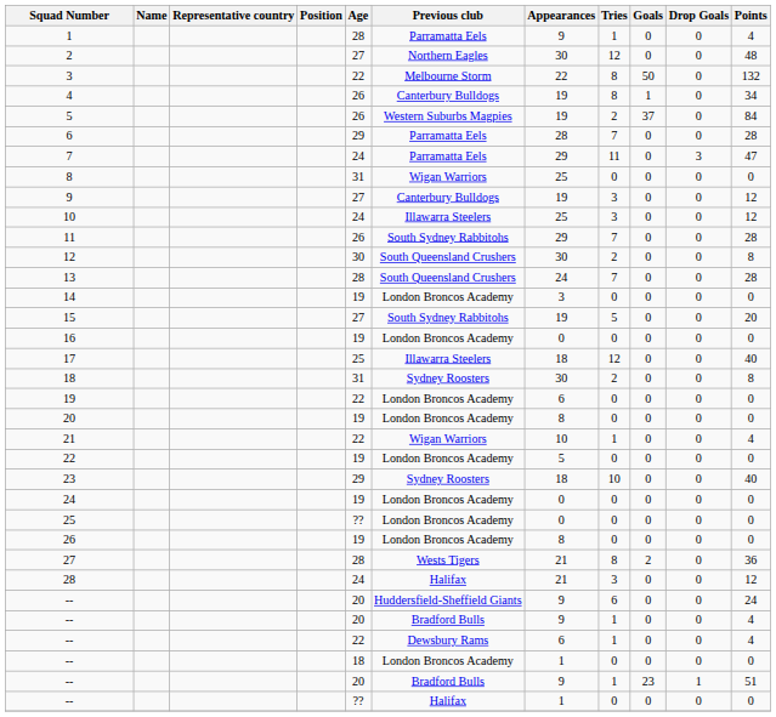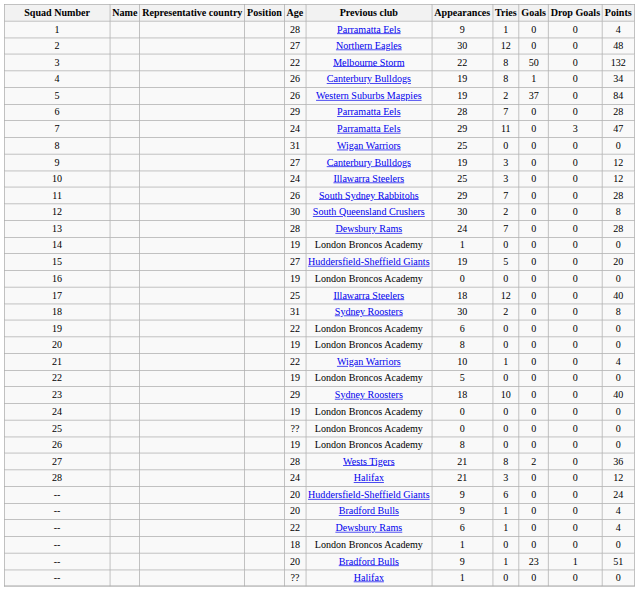 <table class="wikitable sortable" style="text-align: center; font-size:90%">
 <tr>
 <th style="width:10em">Squad Number</th>
 <th>Name</th>
 <th>Representative country</th>
 <th>Position</th>
 <th>Age</th>
 <th>Previous club</th>
 <th>Appearances</th>
 <th>Tries</th>
 <th>Goals</th>
 <th>Drop Goals</th>
 <th>Points</th>
 </tr>
 <tr>
 <td>1</td>
 <td></td>
 <td></td>
 <td></td>
 <td>28</td>
 <td> <a href='#'>Parramatta Eels</a></td>
 <td>9</td>
 <td>1</td>
 <td>0</td>
 <td>0</td>
 <td>4</td>
 </tr>
 <tr>
 <td>2</td>
 <td></td>
 <td></td>
 <td></td>
 <td>27</td>
 <td> <a href='#'>Northern Eagles</a></td>
 <td>30</td>
 <td>12</td>
 <td>0</td>
 <td>0</td>
 <td>48</td>
 </tr>
 <tr>
 <td>3</td>
 <td></td>
 <td></td>
 <td></td>
 <td>22</td>
 <td> <a href='#'>Melbourne Storm</a></td>
 <td>22</td>
 <td>8</td>
 <td>50</td>
 <td>0</td>
 <td>132</td>
 </tr>
 <tr>
 <td>4</td>
 <td></td>
 <td></td>
 <td></td>
 <td>26</td>
 <td> <a href='#'>Canterbury Bulldogs</a></td>
 <td>19</td>
 <td>8</td>
 <td>1</td>
 <td>0</td>
 <td>34</td>
 </tr>
 <tr>
 <td>5</td>
 <td></td>
 <td></td>
 <td></td>
 <td>26</td>
 <td> <a href='#'>Western Suburbs Magpies</a></td>
 <td>19</td>
 <td>2</td>
 <td>37</td>
 <td>0</td>
 <td>84</td>
 </tr>
 <tr>
 <td>6</td>
 <td></td>
 <td></td>
 <td></td>
 <td>29</td>
 <td> <a href='#'>Parramatta Eels</a></td>
 <td>28</td>
 <td>7</td>
 <td>0</td>
 <td>0</td>
 <td>28</td>
 </tr>
 <tr>
 <td>7</td>
 <td></td>
 <td></td>
 <td></td>
 <td>24</td>
 <td> <a href='#'>Parramatta Eels</a></td>
 <td>29</td>
 <td>11</td>
 <td>0</td>
 <td>3</td>
 <td>47</td>
 </tr>
 <tr>
 <td>8</td>
 <td></td>
 <td></td>
 <td></td>
 <td>31</td>
 <td> <a href='#'>Wigan Warriors</a></td>
 <td>25</td>
 <td>0</td>
 <td>0</td>
 <td>0</td>
 <td>0</td>
 </tr>
 <tr>
 <td>9</td>
 <td></td>
 <td></td>
 <td></td>
 <td>27</td>
 <td> <a href='#'>Canterbury Bulldogs</a></td>
 <td>19</td>
 <td>3</td>
 <td>0</td>
 <td>0</td>
 <td>12</td>
 </tr>
 <tr>
 <td>10</td>
 <td></td>
 <td></td>
 <td></td>
 <td>24</td>
 <td> <a href='#'>Illawarra Steelers</a></td>
 <td>25</td>
 <td>3</td>
 <td>0</td>
 <td>0</td>
 <td>12</td>
 </tr>
 <tr>
 <td>11</td>
 <td></td>
 <td></td>
 <td></td>
 <td>26</td>
 <td> <a href='#'>South Sydney Rabbitohs</a></td>
 <td>29</td>
 <td>7</td>
 <td>0</td>
 <td>0</td>
 <td>28</td>
 </tr>
 <tr>
 <td>12</td>
 <td></td>
 <td></td>
 <td></td>
 <td>30</td>
 <td> <a href='#'>South Queensland Crushers</a></td>
 <td>30</td>
 <td>2</td>
 <td>0</td>
 <td>0</td>
 <td>8</td>
 </tr>
 <tr>
 <td>13</td>
 <td></td>
 <td></td>
 <td></td>
 <td>28</td>
-<td> <a href='#'>South Queensland Crushers</a></td>
+<td> <a href='#'>Dewsbury Rams</a></td>
 <td>24</td>
 <td>7</td>
 <td>0</td>
 <td>0</td>
 <td>28</td>
 </tr>
 <tr>
 <td>14</td>
 <td></td>
 <td></td>
 <td></td>
 <td>19</td>
 <td> London Broncos Academy</td>
-<td>3</td>
+<td>1</td>
 <td>0</td>
 <td>0</td>
 <td>0</td>
 <td>0</td>
 </tr>
 <tr>
 <td>15</td>
 <td></td>
 <td></td>
 <td></td>
 <td>27</td>
-<td> <a href='#'>South Sydney Rabbitohs</a></td>
+<td> <a href='#'>Huddersfield-Sheffield Giants</a></td>
 <td>19</td>
 <td>5</td>
 <td>0</td>
 <td>0</td>
 <td>20</td>
 </tr>
 <tr>
 <td>16</td>
 <td></td>
 <td></td>
 <td></td>
 <td>19</td>
 <td> London Broncos Academy</td>
 <td>0</td>
 <td>0</td>
 <td>0</td>
 <td>0</td>
 <td>0</td>
 </tr>
 <tr>
 <td>17</td>
 <td></td>
 <td></td>
 <td></td>
 <td>25</td>
 <td> <a href='#'>Illawarra Steelers</a></td>
 <td>18</td>
 <td>12</td>
 <td>0</td>
 <td>0</td>
 <td>40</td>
 </tr>
 <tr>
 <td>18</td>
 <td></td>
 <td></td>
 <td></td>
 <td>31</td>
 <td> <a href='#'>Sydney Roosters</a></td>
 <td>30</td>
 <td>2</td>
 <td>0</td>
 <td>0</td>
 <td>8</td>
 </tr>
 <tr>
 <td>19</td>
 <td></td>
 <td></td>
 <td></td>
 <td>22</td>
 <td> London Broncos Academy</td>
 <td>6</td>
 <td>0</td>
 <td>0</td>
 <td>0</td>
 <td>0</td>
 </tr>
 <tr>
 <td>20</td>
 <td></td>
 <td></td>
 <td></td>
 <td>19</td>
 <td> London Broncos Academy</td>
 <td>8</td>
 <td>0</td>
 <td>0</td>
 <td>0</td>
 <td>0</td>
 </tr>
 <tr>
 <td>21</td>
 <td></td>
 <td></td>
 <td></td>
 <td>22</td>
 <td> <a href='#'>Wigan Warriors</a></td>
 <td>10</td>
 <td>1</td>
 <td>0</td>
 <td>0</td>
 <td>4</td>
 </tr>
 <tr>
 <td>22</td>
 <td></td>
 <td></td>
 <td></td>
 <td>19</td>
 <td> London Broncos Academy</td>
 <td>5</td>
 <td>0</td>
 <td>0</td>
 <td>0</td>
 <td>0</td>
 </tr>
 <tr>
 <td>23</td>
 <td></td>
 <td></td>
 <td></td>
 <td>29</td>
 <td> <a href='#'>Sydney Roosters</a></td>
 <td>18</td>
 <td>10</td>
 <td>0</td>
 <td>0</td>
 <td>40</td>
 </tr>
 <tr>
 <td>24</td>
 <td></td>
 <td></td>
 <td></td>
 <td>19</td>
 <td> London Broncos Academy</td>
 <td>0</td>
 <td>0</td>
 <td>0</td>
 <td>0</td>
 <td>0</td>
 </tr>
 <tr>
 <td>25</td>
 <td></td>
 <td></td>
 <td></td>
 <td>??</td>
 <td> London Broncos Academy</td>
 <td>0</td>
 <td>0</td>
 <td>0</td>
 <td>0</td>
 <td>0</td>
 </tr>
 <tr>
 <td>26</td>
 <td></td>
 <td></td>
 <td></td>
 <td>19</td>
 <td> London Broncos Academy</td>
 <td>8</td>
 <td>0</td>
 <td>0</td>
 <td>0</td>
 <td>0</td>
 </tr>
 <tr>
 <td>27</td>
 <td></td>
 <td></td>
 <td></td>
 <td>28</td>
 <td> <a href='#'>Wests Tigers</a></td>
 <td>21</td>
 <td>8</td>
 <td>2</td>
 <td>0</td>
 <td>36</td>
 </tr>
 <tr>
 <td>28</td>
 <td></td>
 <td></td>
 <td></td>
 <td>24</td>
 <td> <a href='#'>Halifax</a></td>
 <td>21</td>
 <td>3</td>
 <td>0</td>
 <td>0</td>
 <td>12</td>
 </tr>
 <tr>
 <td>--</td>
 <td></td>
 <td></td>
 <td></td>
 <td>20</td>
 <td> <a href='#'>Huddersfield-Sheffield Giants</a></td>
 <td>9</td>
 <td>6</td>
 <td>0</td>
 <td>0</td>
 <td>24</td>
 </tr>
 <tr>
 <td>--</td>
 <td></td>
 <td></td>
 <td></td>
 <td>20</td>
 <td> <a href='#'>Bradford Bulls</a></td>
 <td>9</td>
 <td>1</td>
 <td>0</td>
 <td>0</td>
 <td>4</td>
 </tr>
 <tr>
 <td>--</td>
 <td></td>
 <td></td>
 <td></td>
 <td>22</td>
 <td> <a href='#'>Dewsbury Rams</a></td>
 <td>6</td>
 <td>1</td>
 <td>0</td>
 <td>0</td>
 <td>4</td>
 </tr>
 <tr>
 <td>--</td>
 <td></td>
 <td></td>
 <td></td>
 <td>18</td>
 <td> London Broncos Academy</td>
 <td>1</td>
 <td>0</td>
 <td>0</td>
 <td>0</td>
 <td>0</td>
 </tr>
 <tr>
 <td>--</td>
 <td></td>
 <td></td>
 <td></td>
 <td>20</td>
 <td> <a href='#'>Bradford Bulls</a></td>
 <td>9</td>
 <td>1</td>
 <td>23</td>
 <td>1</td>
 <td>51</td>
 </tr>
 <tr>
 <td>--</td>
 <td></td>
 <td></td>
 <td></td>
 <td>??</td>
 <td> <a href='#'>Halifax</a></td>
 <td>1</td>
 <td>0</td>
 <td>0</td>
 <td>0</td>
 <td>0</td>
 </tr>
 <tr>
 </tr>
 </table>
